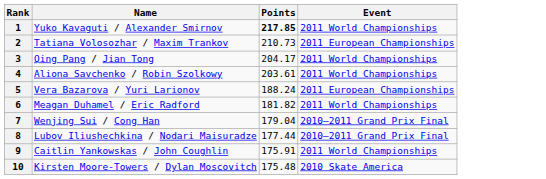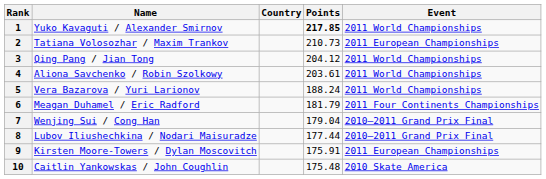 <table class="wikitable sortable">
 <tr>
 <th>Rank</th>
 <th>Name</th>
+<th>Country</th>
 <th>Points</th>
 <th>Event</th>
 </tr>
 <tr>
 <th>1</th>
 <td><a href='#'>Yuko Kavaguti</a> / <a href='#'>Alexander Smirnov</a></td>
+<td></td>
 <td><strong>217.85</strong></td>
 <td><a href='#'>2011 World Championships</a></td>
 </tr>
 <tr>
 <th>2</th>
 <td><a href='#'>Tatiana Volosozhar</a> / <a href='#'>Maxim Trankov</a></td>
+<td></td>
 <td>210.73</td>
 <td><a href='#'>2011 European Championships</a></td>
 </tr>
 <tr>
 <th>3</th>
 <td><a href='#'>Qing Pang</a> / <a href='#'>Jian Tong</a></td>
-<td>204.17</td>
+<td></td>
+<td>204.12</td>
 <td><a href='#'>2011 World Championships</a></td>
 </tr>
 <tr>
 <th>4</th>
 <td><a href='#'>Aliona Savchenko</a> / <a href='#'>Robin Szolkowy</a></td>
+<td></td>
 <td>203.61</td>
 <td><a href='#'>2011 World Championships</a></td>
 </tr>
 <tr>
 <th>5</th>
 <td><a href='#'>Vera Bazarova</a> / <a href='#'>Yuri Larionov</a></td>
+<td></td>
 <td>188.24</td>
-<td><a href='#'>2011 European Championships</a></td>
+<td><a href='#'>2011 World Championships</a></td>
 </tr>
 <tr>
 <th>6</th>
 <td><a href='#'>Meagan Duhamel</a> / <a href='#'>Eric Radford</a></td>
-<td>181.82</td>
-<td><a href='#'>2011 World Championships</a></td>
+<td></td>
+<td>181.79</td>
+<td><a href='#'>2011 Four Continents Championships</a></td>
 </tr>
 <tr>
 <th>7</th>
 <td><a href='#'>Wenjing Sui</a> / <a href='#'>Cong Han</a></td>
+<td></td>
 <td>179.04</td>
 <td><a href='#'>2010–2011 Grand Prix Final</a></td>
 </tr>
 <tr>
 <th>8</th>
 <td><a href='#'>Lubov Iliushechkina</a> / <a href='#'>Nodari Maisuradze</a></td>
+<td></td>
 <td>177.44</td>
 <td><a href='#'>2010–2011 Grand Prix Final</a></td>
 </tr>
 <tr>
 <th>9</th>
-<td><a href='#'>Caitlin Yankowskas</a> / <a href='#'>John Coughlin</a></td>
+<td><a href='#'>Kirsten Moore-Towers</a> / <a href='#'>Dylan Moscovitch</a></td>
+<td></td>
 <td>175.91</td>
-<td><a href='#'>2011 World Championships</a></td>
+<td><a href='#'>2011 European Championships</a></td>
 </tr>
 <tr>
 <th>10</th>
-<td><a href='#'>Kirsten Moore-Towers</a> / <a href='#'>Dylan Moscovitch</a></td>
+<td><a href='#'>Caitlin Yankowskas</a> / <a href='#'>John Coughlin</a></td>
+<td></td>
 <td>175.48</td>
 <td><a href='#'>2010 Skate America</a></td>
 </tr>
 </table>
